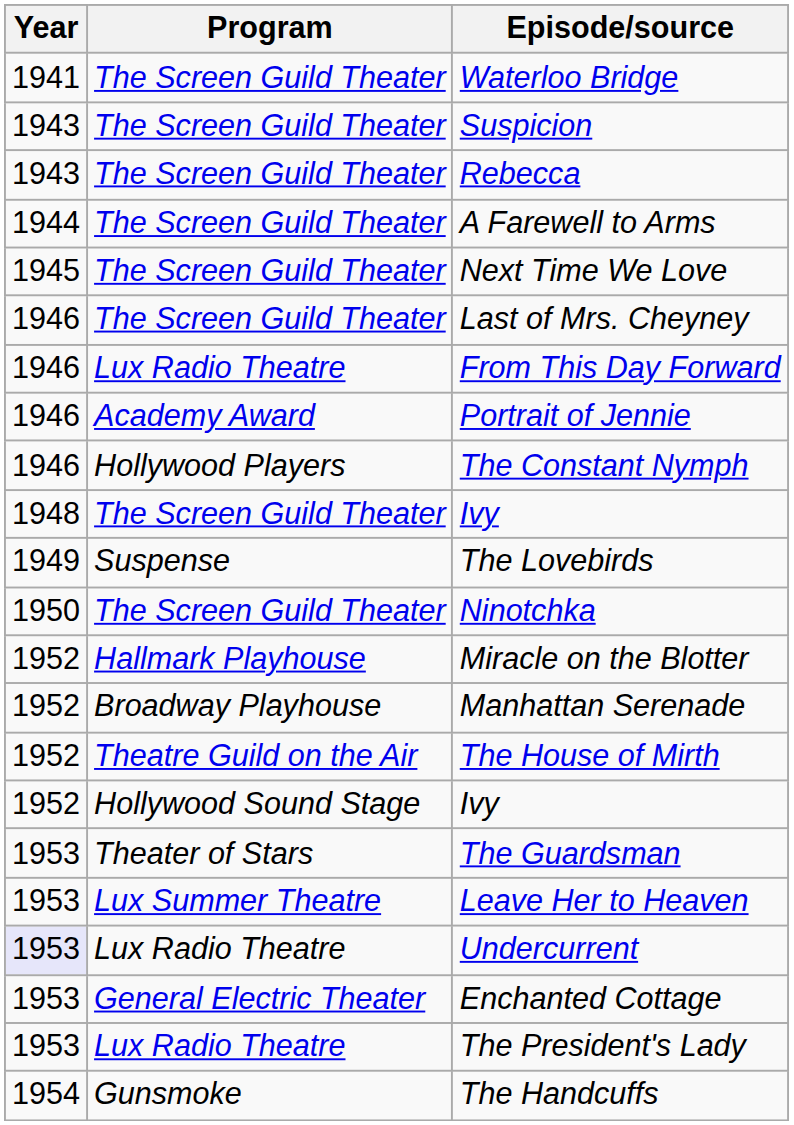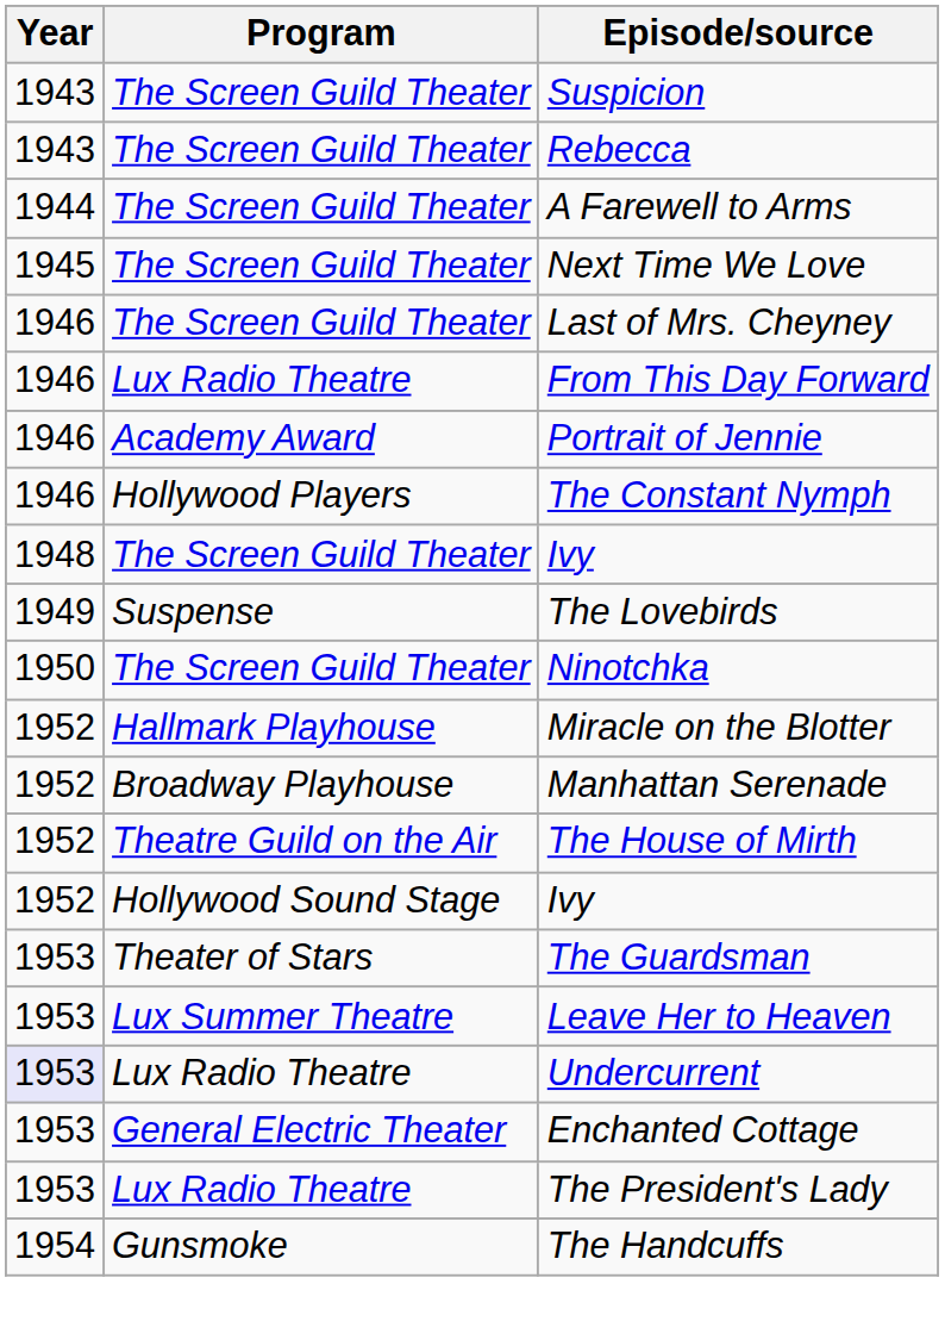 <table class="wikitable">
 <tr>
 <th>Year</th>
 <th>Program</th>
 <th>Episode/source</th>
-</tr>
-<tr>
-<td>1941</td>
-<td><em><a href='#'>The Screen Guild Theater</a></em></td>
-<td><em><a href='#'>Waterloo Bridge</a></em></td>
 </tr>
 <tr>
 <td>1943</td>
 <td><em><a href='#'>The Screen Guild Theater</a></em></td>
 <td><em><a href='#'>Suspicion</a></em></td>
 </tr>
 <tr>
 <td>1943</td>
 <td><em><a href='#'>The Screen Guild Theater</a></em></td>
 <td><em><a href='#'>Rebecca</a></em></td>
 </tr>
 <tr>
 <td>1944</td>
 <td><em><a href='#'>The Screen Guild Theater</a></em></td>
 <td><em>A Farewell to Arms</em></td>
 </tr>
 <tr>
 <td>1945</td>
 <td><em><a href='#'>The Screen Guild Theater</a></em></td>
 <td><em>Next Time We Love</em></td>
 </tr>
 <tr>
 <td>1946</td>
 <td><em><a href='#'>The Screen Guild Theater</a></em></td>
 <td><em>Last of Mrs. Cheyney</em></td>
 </tr>
 <tr>
 <td>1946</td>
 <td><em><a href='#'>Lux Radio Theatre</a></em></td>
 <td><em><a href='#'>From This Day Forward</a></em></td>
 </tr>
 <tr>
 <td>1946</td>
 <td><em><a href='#'>Academy Award</a></em></td>
 <td><em><a href='#'>Portrait of Jennie</a></em></td>
 </tr>
 <tr>
 <td>1946</td>
 <td><em>Hollywood Players</em></td>
 <td><em><a href='#'>The Constant Nymph</a></em></td>
 </tr>
 <tr>
 <td>1948</td>
 <td><em><a href='#'>The Screen Guild Theater</a></em></td>
 <td><em><a href='#'>Ivy</a></em></td>
 </tr>
 <tr>
 <td>1949</td>
 <td><em>Suspense</em></td>
 <td><em>The Lovebirds</em></td>
 </tr>
 <tr>
 <td>1950</td>
 <td><em><a href='#'>The Screen Guild Theater</a></em></td>
 <td><em><a href='#'>Ninotchka</a></em></td>
 </tr>
 <tr>
 <td>1952</td>
 <td><em><a href='#'>Hallmark Playhouse</a></em></td>
 <td><em>Miracle on the Blotter</em></td>
 </tr>
 <tr>
 <td>1952</td>
 <td><em>Broadway Playhouse</em></td>
 <td><em>Manhattan Serenade</em></td>
 </tr>
 <tr>
 <td>1952</td>
 <td><em><a href='#'>Theatre Guild on the Air</a></em></td>
 <td><em><a href='#'>The House of Mirth</a></em></td>
 </tr>
 <tr>
 <td>1952</td>
 <td><em>Hollywood Sound Stage</em></td>
 <td><em>Ivy</em></td>
 </tr>
 <tr>
 <td>1953</td>
 <td><em>Theater of Stars</em></td>
 <td><em><a href='#'>The Guardsman</a></em></td>
 </tr>
 <tr>
 <td>1953</td>
 <td><em><a href='#'>Lux Summer Theatre</a></em></td>
 <td><em><a href='#'>Leave Her to Heaven</a></em></td>
 </tr>
 <tr>
 <td style="background: lavender;">1953</td>
 <td><em>Lux Radio Theatre</em></td>
 <td><em><a href='#'>Undercurrent</a></em></td>
 </tr>
 <tr>
 <td>1953</td>
 <td><em><a href='#'>General Electric Theater</a></em></td>
 <td><em>Enchanted Cottage</em></td>
 </tr>
 <tr>
 <td>1953</td>
 <td><em><a href='#'>Lux Radio Theatre</a></em></td>
 <td><em>The President's Lady</em></td>
 </tr>
 <tr>
 <td>1954</td>
 <td><em>Gunsmoke</em></td>
 <td><em>The Handcuffs</em></td>
 </tr>
 </table>
